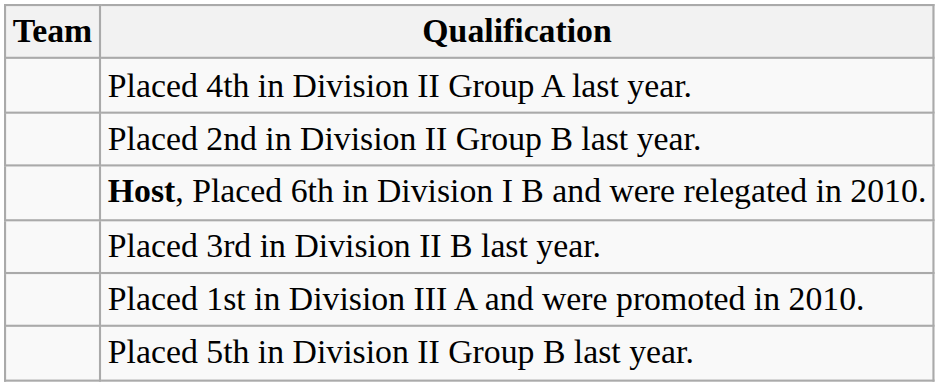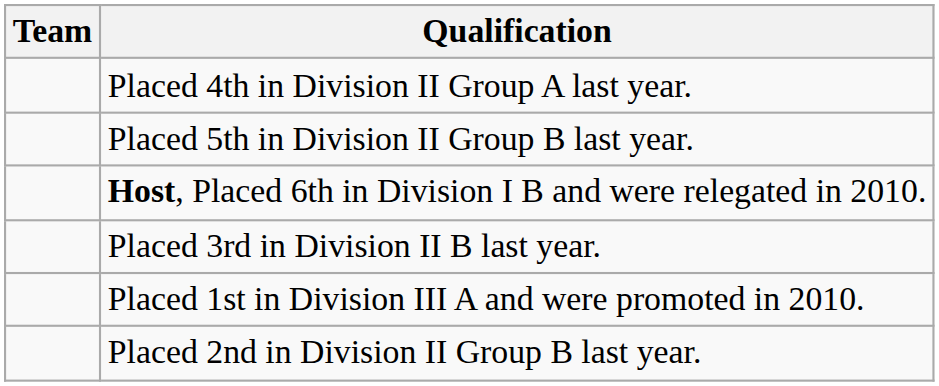 <table class="wikitable">
 <tr>
 <th>Team</th>
 <th>Qualification</th>
 </tr>
 <tr>
 <td></td>
 <td>Placed 4th in Division II Group A last year.</td>
 </tr>
 <tr>
 <td></td>
-<td>Placed 2nd in Division II Group B last year.</td>
+<td>Placed 5th in Division II Group B last year.</td>
 </tr>
 <tr>
 <td></td>
 <td><strong>Host</strong>, Placed 6th in Division I B and were relegated in 2010.</td>
 </tr>
 <tr>
 <td></td>
 <td>Placed 3rd in Division II B last year.</td>
 </tr>
 <tr>
 <td></td>
 <td>Placed 1st in Division III A and were promoted in 2010.</td>
 </tr>
 <tr>
 <td></td>
-<td>Placed 5th in Division II Group B last year.</td>
+<td>Placed 2nd in Division II Group B last year.</td>
 </tr>
 </table>
